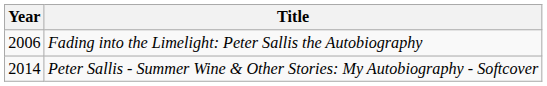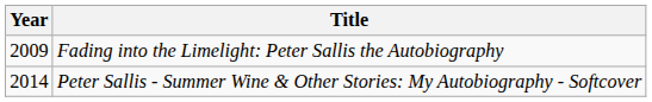 <table class="wikitable">
 <tr>
 <th>Year</th>
 <th>Title</th>
 </tr>
 <tr>
-<td>2006</td>
+<td>2009</td>
 <td><em>Fading into the Limelight: Peter Sallis the Autobiography</em></td>
 </tr>
 <tr>
 <td>2014</td>
 <td><em>Peter Sallis - Summer Wine & Other Stories: My Autobiography - Softcover</em></td>
 </tr>
 </table>
